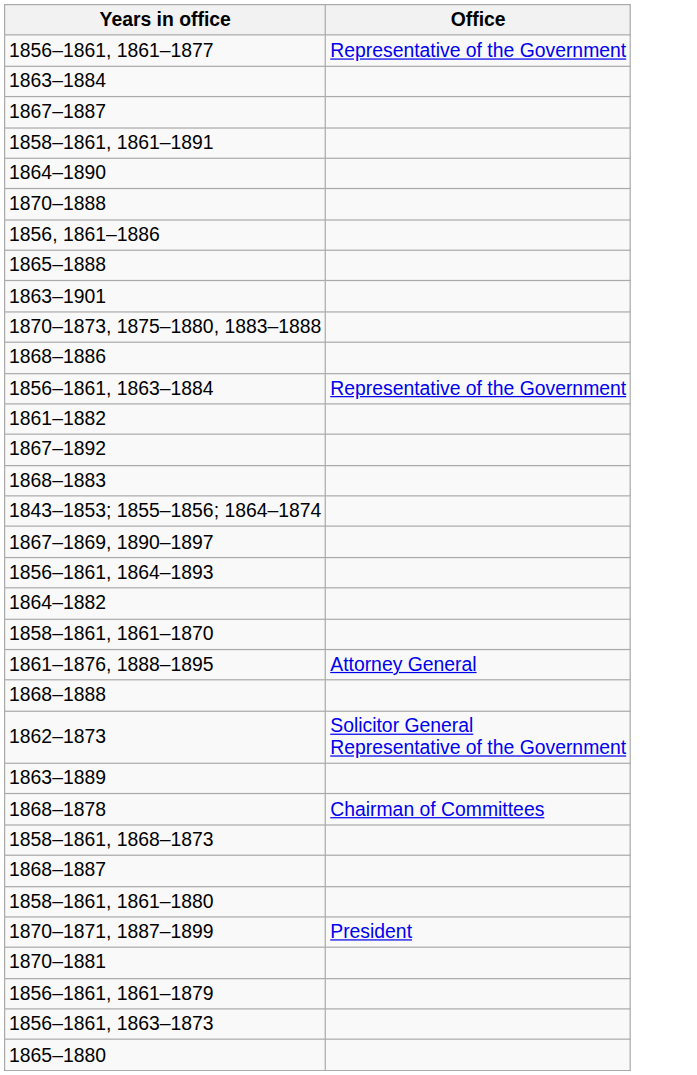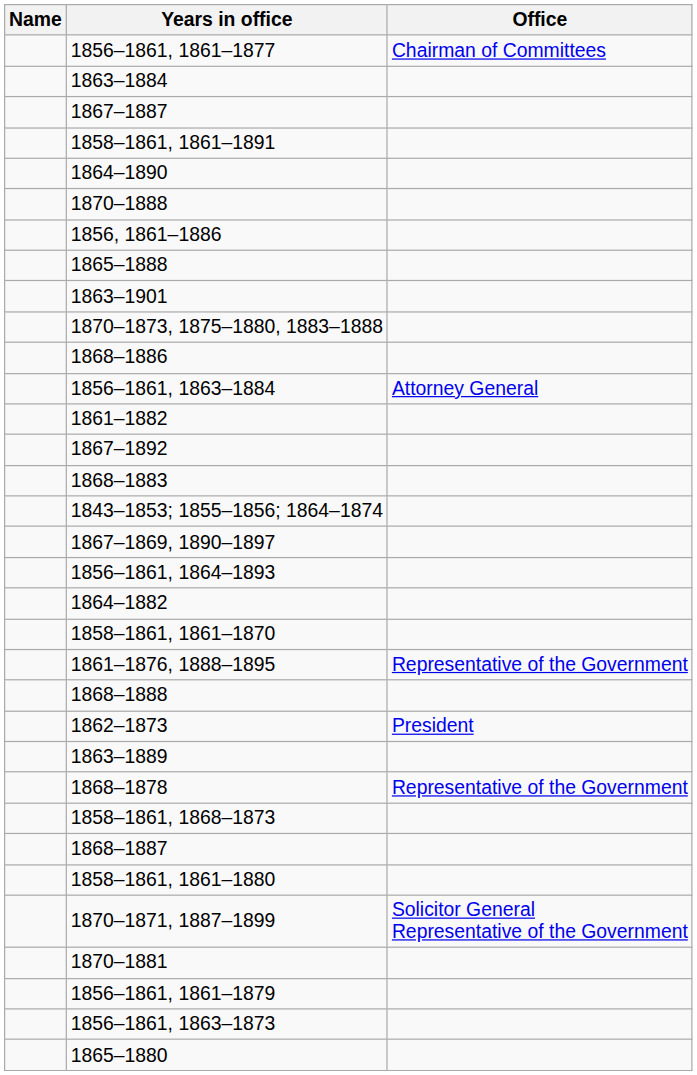 <table class="wikitable sortable">
 <tr>
+<th>Name</th>
 <th>Years in office</th>
 <th>Office</th>
 </tr>
 <tr>
+<td></td>
 <td>1856–1861, 1861–1877</td>
-<td><a href='#'>Representative of the Government</a> </td>
+<td><a href='#'>Chairman of Committees</a></td>
 </tr>
 <tr>
+<td></td>
 <td>1863–1884</td>
 <td></td>
 </tr>
 <tr>
+<td></td>
 <td>1867–1887</td>
 <td></td>
 </tr>
 <tr>
+<td></td>
 <td>1858–1861, 1861–1891</td>
 <td></td>
 </tr>
 <tr>
+<td></td>
 <td>1864–1890</td>
 <td></td>
 </tr>
 <tr>
+<td></td>
 <td>1870–1888</td>
 <td></td>
 </tr>
 <tr>
+<td></td>
 <td>1856, 1861–1886</td>
 <td></td>
 </tr>
 <tr>
+<td></td>
 <td>1865–1888</td>
 <td></td>
 </tr>
 <tr>
+<td></td>
 <td>1863–1901</td>
 <td></td>
 </tr>
 <tr>
+<td></td>
 <td>1870–1873, 1875–1880, 1883–1888</td>
 <td></td>
 </tr>
 <tr>
+<td></td>
 <td>1868–1886</td>
 <td></td>
 </tr>
 <tr>
+<td></td>
 <td>1856–1861, 1863–1884</td>
-<td><a href='#'>Representative of the Government</a> </td>
+<td><a href='#'>Attorney General</a> </td>
 </tr>
 <tr>
+<td></td>
 <td>1861–1882</td>
 <td></td>
 </tr>
 <tr>
+<td></td>
 <td>1867–1892</td>
 <td></td>
 </tr>
 <tr>
+<td></td>
 <td>1868–1883</td>
 <td></td>
 </tr>
 <tr>
+<td></td>
 <td>1843–1853; 1855–1856; 1864–1874</td>
 <td></td>
 </tr>
 <tr>
+<td></td>
 <td>1867–1869, 1890–1897</td>
 <td></td>
 </tr>
 <tr>
+<td></td>
 <td>1856–1861, 1864–1893</td>
 <td></td>
 </tr>
 <tr>
+<td></td>
 <td>1864–1882</td>
 <td></td>
 </tr>
 <tr>
+<td></td>
 <td>1858–1861, 1861–1870</td>
 <td></td>
 </tr>
 <tr>
+<td></td>
 <td>1861–1876, 1888–1895</td>
-<td><a href='#'>Attorney General</a> </td>
+<td><a href='#'>Representative of the Government</a> </td>
 </tr>
 <tr>
+<td></td>
 <td>1868–1888</td>
 <td></td>
 </tr>
 <tr>
+<td></td>
 <td>1862–1873</td>
-<td><a href='#'>Solicitor General</a> <br> <a href='#'>Representative of the Government</a> </td>
+<td><a href='#'>President</a></td>
 </tr>
 <tr>
+<td></td>
 <td>1863–1889</td>
 <td></td>
 </tr>
 <tr>
+<td></td>
 <td>1868–1878</td>
-<td><a href='#'>Chairman of Committees</a></td>
+<td><a href='#'>Representative of the Government</a> </td>
 </tr>
 <tr>
+<td></td>
 <td>1858–1861, 1868–1873</td>
 <td></td>
 </tr>
 <tr>
+<td></td>
 <td>1868–1887</td>
 <td></td>
 </tr>
 <tr>
+<td></td>
 <td>1858–1861, 1861–1880</td>
 <td></td>
 </tr>
 <tr>
+<td></td>
 <td>1870–1871, 1887–1899</td>
-<td><a href='#'>President</a></td>
+<td><a href='#'>Solicitor General</a> <br> <a href='#'>Representative of the Government</a> </td>
 </tr>
 <tr>
+<td></td>
 <td>1870–1881</td>
 <td></td>
 </tr>
 <tr>
+<td></td>
 <td>1856–1861, 1861–1879</td>
 <td></td>
 </tr>
 <tr>
+<td></td>
 <td>1856–1861, 1863–1873</td>
 <td></td>
 </tr>
 <tr>
+<td></td>
 <td>1865–1880</td>
 <td></td>
 </tr>
 </table>
